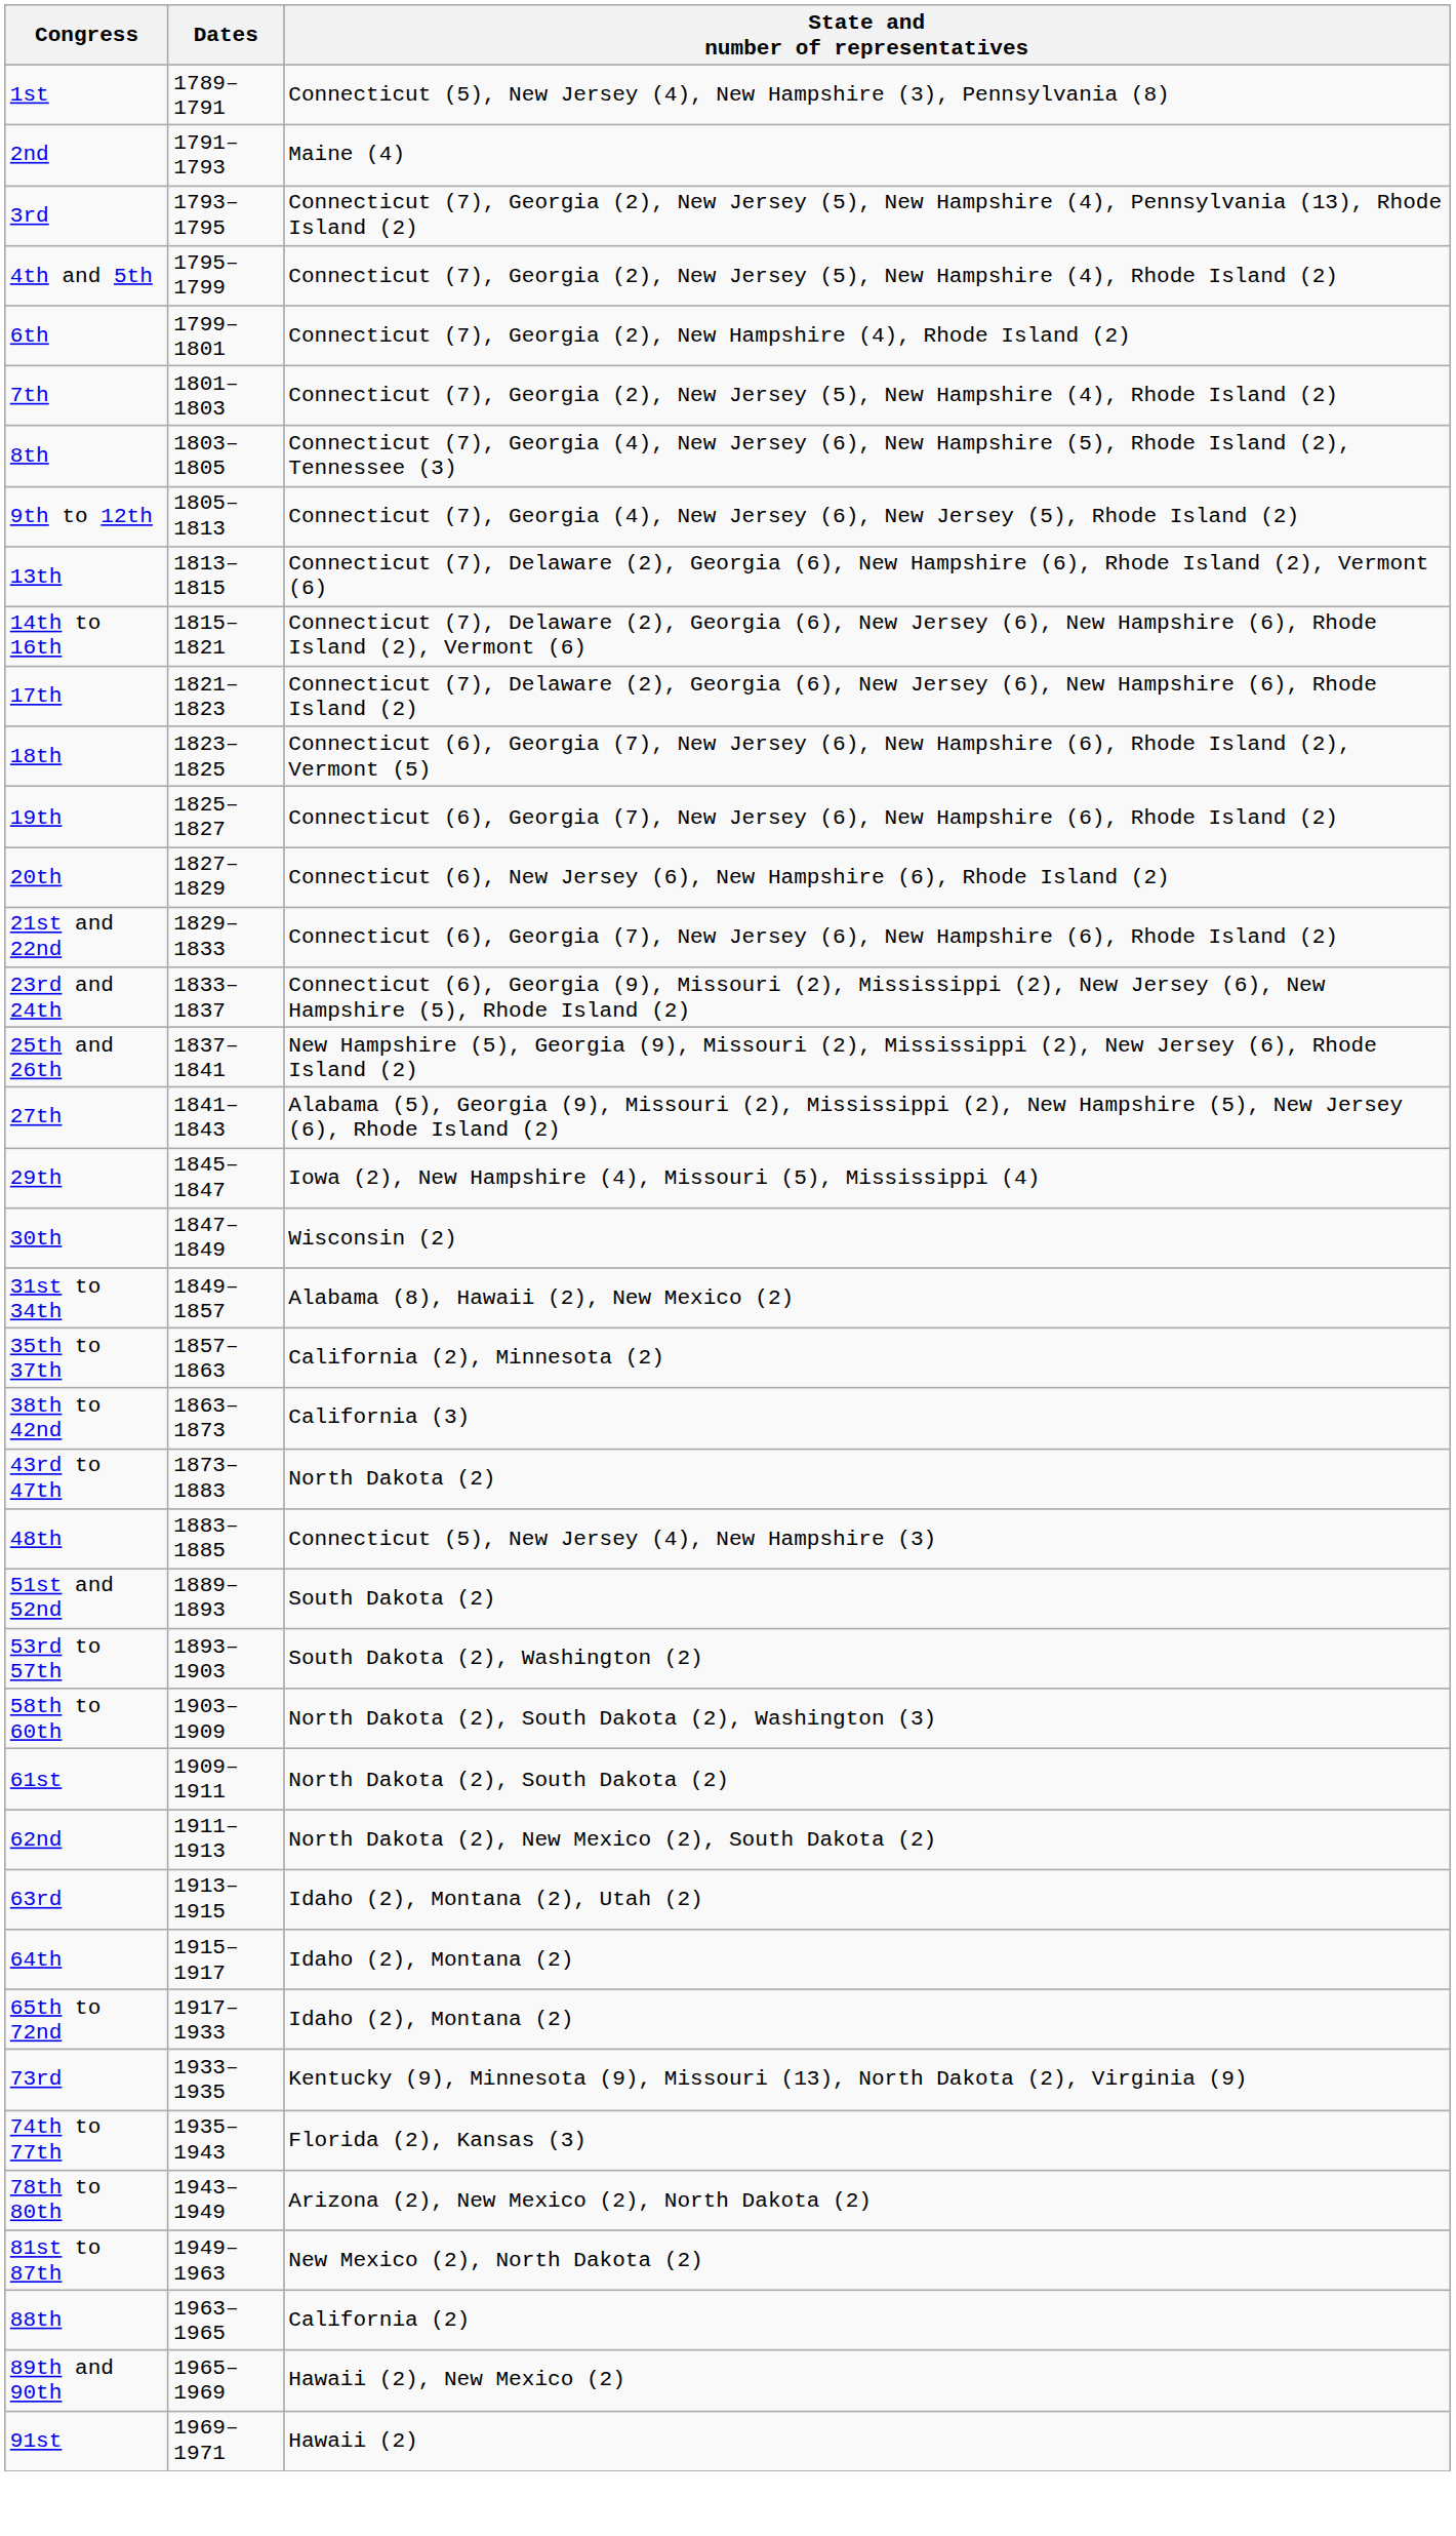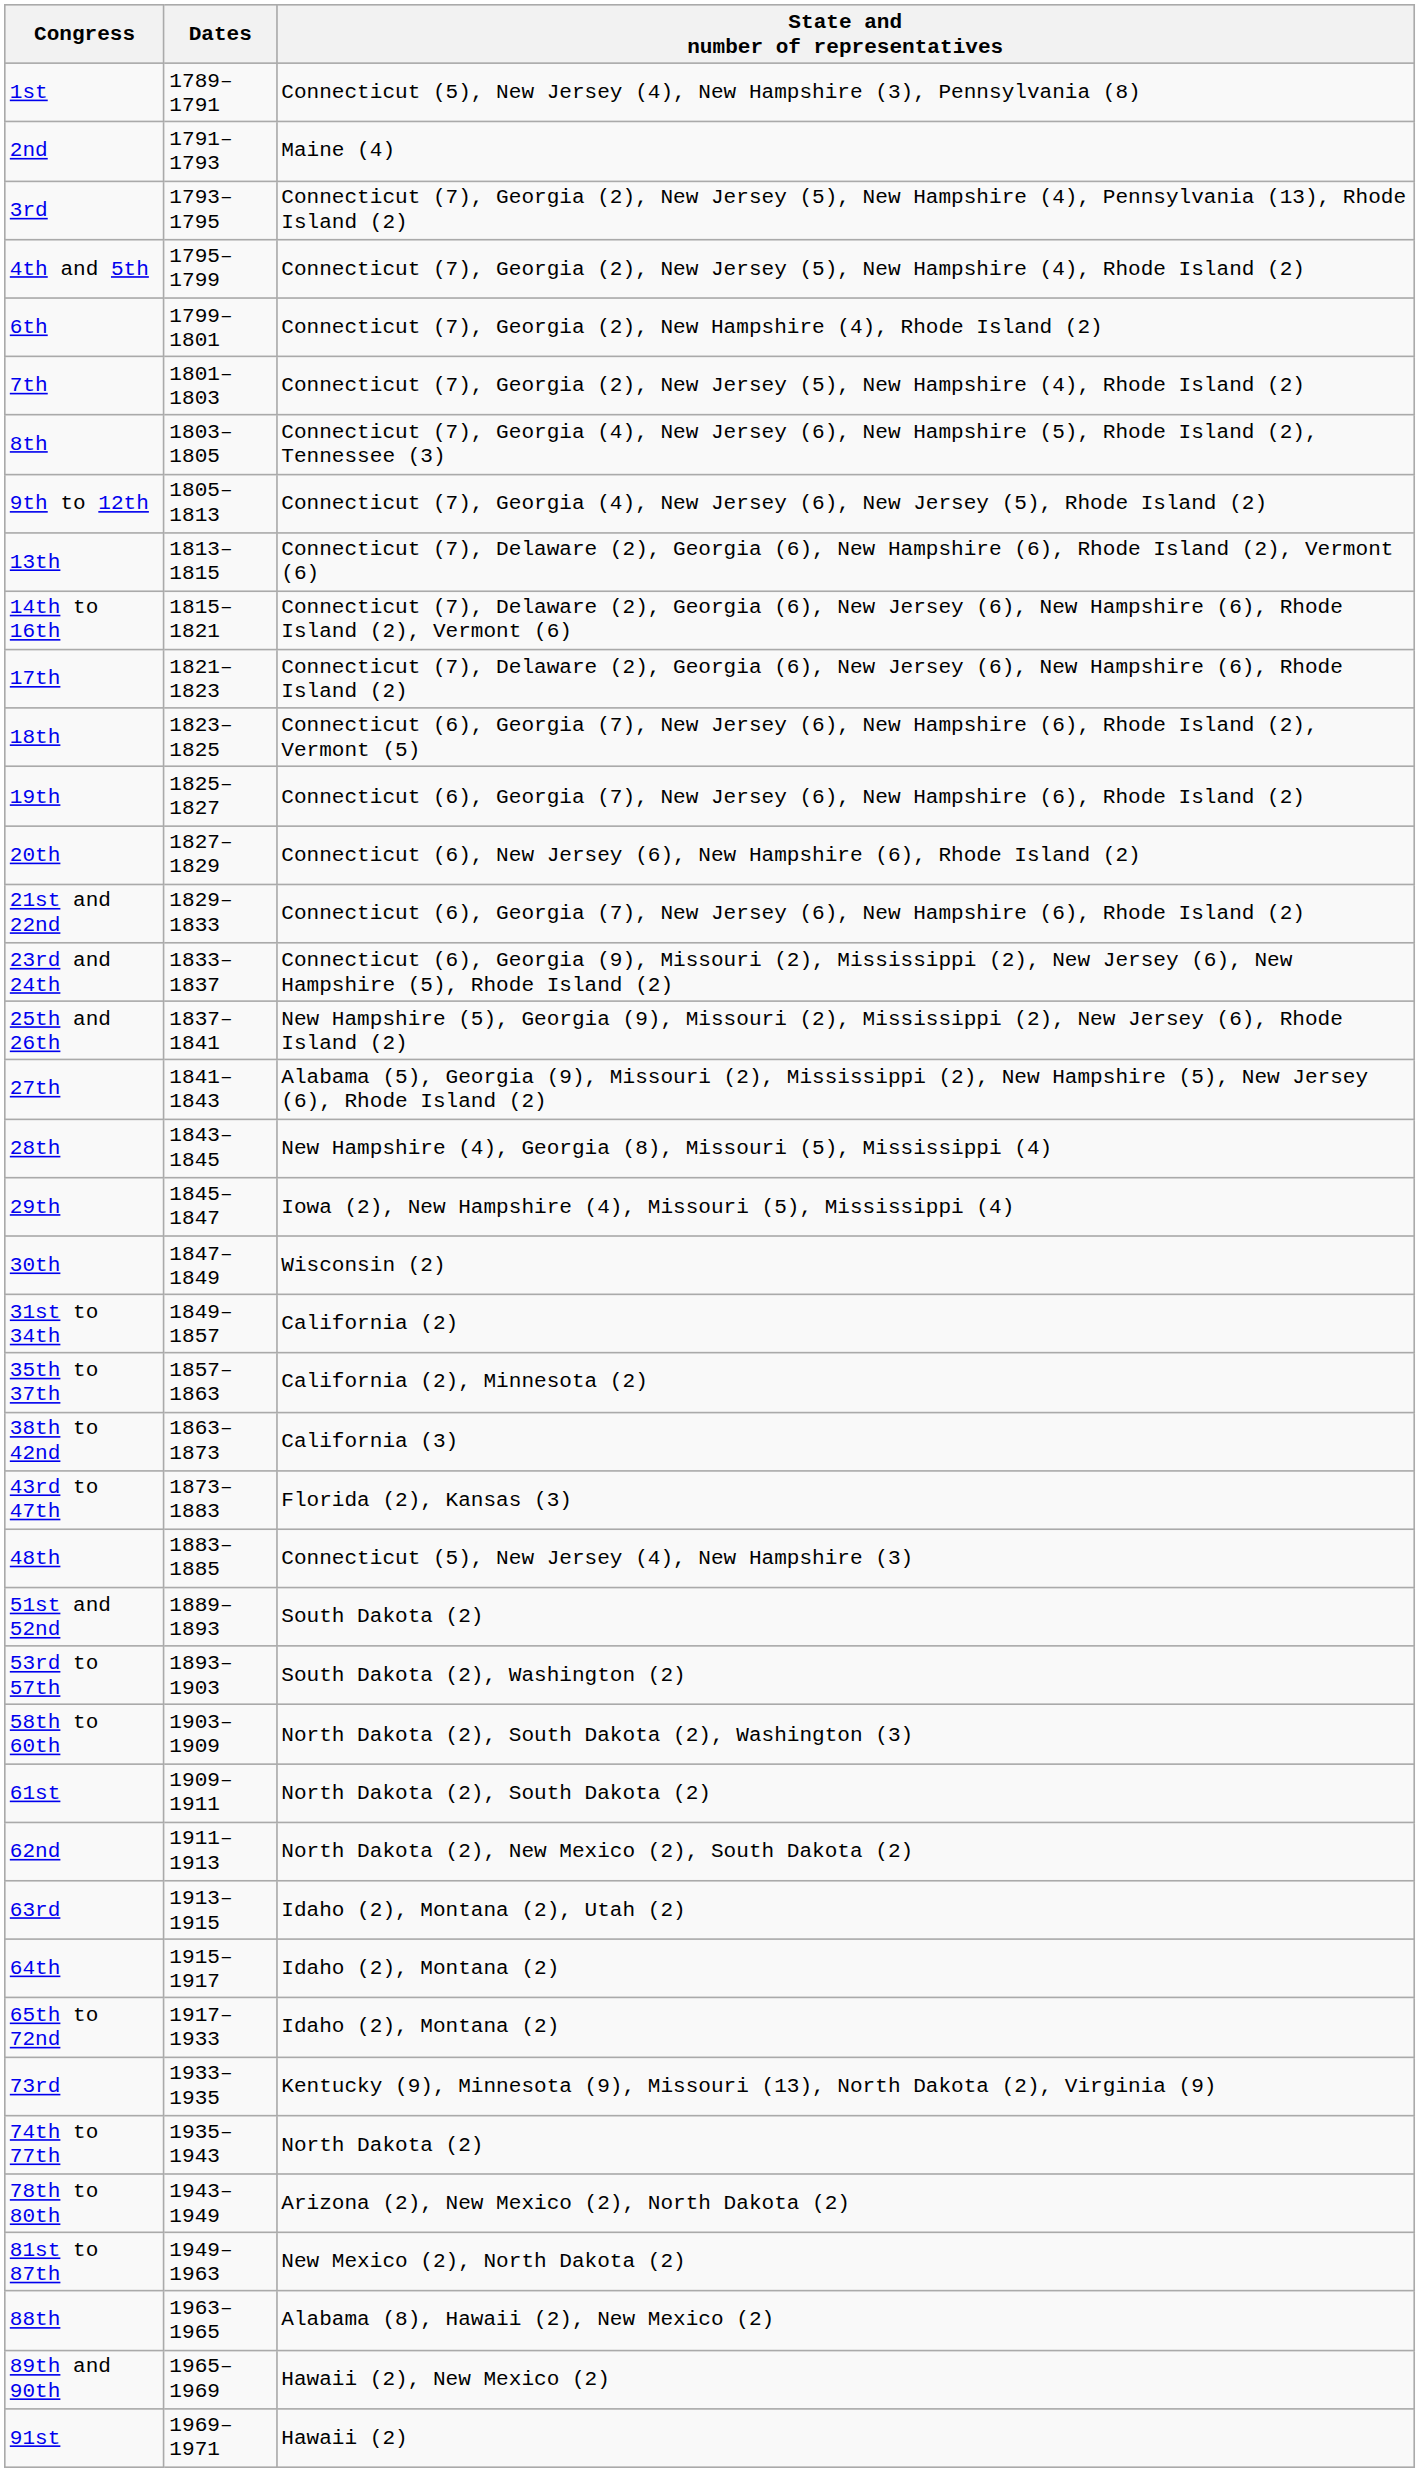 <table class="wikitable mw-collapsible mw-collapsed">
 <tr>
 <th>Congress</th>
 <th>Dates</th>
 <th>State and<br> number of representatives</th>
 </tr>
 <tr>
 <td><a href='#'>1st</a></td>
 <td>1789–1791</td>
 <td>Connecticut (5), New Jersey (4), New Hampshire (3), Pennsylvania (8)</td>
 </tr>
 <tr>
 <td><a href='#'>2nd</a></td>
 <td>1791–1793</td>
 <td>Maine (4)</td>
 </tr>
 <tr>
 <td><a href='#'>3rd</a></td>
 <td>1793–1795</td>
 <td>Connecticut (7), Georgia (2), New Jersey (5), New Hampshire (4), Pennsylvania (13), Rhode Island (2)</td>
 </tr>
 <tr>
 <td><a href='#'>4th</a> and <a href='#'>5th</a></td>
 <td>1795–1799</td>
 <td>Connecticut (7), Georgia (2), New Jersey (5), New Hampshire (4), Rhode Island (2)</td>
 </tr>
 <tr>
 <td><a href='#'>6th</a></td>
 <td>1799–1801</td>
 <td>Connecticut (7), Georgia (2), New Hampshire (4), Rhode Island (2)</td>
 </tr>
 <tr>
 <td><a href='#'>7th</a></td>
 <td>1801–1803</td>
 <td>Connecticut (7), Georgia (2), New Jersey (5), New Hampshire (4), Rhode Island (2)</td>
 </tr>
 <tr>
 <td><a href='#'>8th</a></td>
 <td>1803–1805</td>
 <td>Connecticut (7), Georgia (4), New Jersey (6), New Hampshire (5), Rhode Island (2), Tennessee (3)</td>
 </tr>
 <tr>
 <td><a href='#'>9th</a> to <a href='#'>12th</a></td>
 <td>1805–1813</td>
 <td>Connecticut (7), Georgia (4), New Jersey (6), New Jersey (5), Rhode Island (2)</td>
 </tr>
 <tr>
 <td><a href='#'>13th</a></td>
 <td>1813–1815</td>
 <td>Connecticut (7), Delaware (2), Georgia (6), New Hampshire (6), Rhode Island (2), Vermont (6)</td>
 </tr>
 <tr>
 <td><a href='#'>14th</a> to <a href='#'>16th</a></td>
 <td>1815–1821</td>
 <td>Connecticut (7), Delaware (2), Georgia (6), New Jersey (6), New Hampshire (6), Rhode Island (2), Vermont (6)</td>
 </tr>
 <tr>
 <td><a href='#'>17th</a></td>
 <td>1821–1823</td>
 <td>Connecticut (7), Delaware (2), Georgia (6), New Jersey (6), New Hampshire (6), Rhode Island (2)</td>
 </tr>
 <tr>
 <td><a href='#'>18th</a></td>
 <td>1823–1825</td>
 <td>Connecticut (6), Georgia (7), New Jersey (6), New Hampshire (6), Rhode Island (2), Vermont (5)</td>
 </tr>
 <tr>
 <td><a href='#'>19th</a></td>
 <td>1825–1827</td>
 <td>Connecticut (6), Georgia (7), New Jersey (6), New Hampshire (6), Rhode Island (2)</td>
 </tr>
 <tr>
 <td><a href='#'>20th</a></td>
 <td>1827–1829</td>
 <td>Connecticut (6), New Jersey (6), New Hampshire (6), Rhode Island (2)</td>
 </tr>
 <tr>
 <td><a href='#'>21st</a> and <a href='#'>22nd</a></td>
 <td>1829–1833</td>
 <td>Connecticut (6), Georgia (7), New Jersey (6), New Hampshire (6), Rhode Island (2)</td>
 </tr>
 <tr>
 <td><a href='#'>23rd</a> and <a href='#'>24th</a></td>
 <td>1833–1837</td>
 <td>Connecticut (6), Georgia (9), Missouri (2), Mississippi (2), New Jersey (6), New Hampshire (5), Rhode Island (2)</td>
 </tr>
 <tr>
 <td><a href='#'>25th</a> and <a href='#'>26th</a></td>
 <td>1837–1841</td>
 <td>New Hampshire (5), Georgia (9), Missouri (2), Mississippi (2), New Jersey (6), Rhode Island (2)</td>
 </tr>
 <tr>
 <td><a href='#'>27th</a></td>
 <td>1841–1843</td>
 <td>Alabama (5), Georgia (9), Missouri (2), Mississippi (2), New Hampshire (5), New Jersey (6), Rhode Island (2)</td>
 </tr>
 <tr>
+<td><a href='#'>28th</a></td>
+<td>1843–1845</td>
+<td>New Hampshire (4), Georgia (8), Missouri (5), Mississippi (4)</td>
+</tr>
+<tr>
 <td><a href='#'>29th</a></td>
 <td>1845–1847</td>
 <td>Iowa (2), New Hampshire (4), Missouri (5), Mississippi (4)</td>
 </tr>
 <tr>
 <td><a href='#'>30th</a></td>
 <td>1847–1849</td>
 <td>Wisconsin (2)</td>
 </tr>
 <tr>
 <td><a href='#'>31st</a> to <a href='#'>34th</a></td>
 <td>1849–1857</td>
-<td>Alabama (8), Hawaii (2), New Mexico (2)</td>
+<td>California (2)</td>
 </tr>
 <tr>
 <td><a href='#'>35th</a> to <a href='#'>37th</a></td>
 <td>1857–1863</td>
 <td>California (2), Minnesota (2)</td>
 </tr>
 <tr>
 <td><a href='#'>38th</a> to <a href='#'>42nd</a></td>
 <td>1863–1873</td>
 <td>California (3)</td>
 </tr>
 <tr>
 <td><a href='#'>43rd</a> to <a href='#'>47th</a></td>
 <td>1873–1883</td>
-<td>North Dakota (2)</td>
+<td>Florida (2), Kansas (3)</td>
 </tr>
 <tr>
 <td><a href='#'>48th</a></td>
 <td>1883–1885</td>
 <td>Connecticut (5), New Jersey (4), New Hampshire (3)</td>
 </tr>
 <tr>
 <td><a href='#'>51st</a> and <a href='#'>52nd</a></td>
 <td>1889–1893</td>
 <td>South Dakota (2)</td>
 </tr>
 <tr>
 <td><a href='#'>53rd</a> to <a href='#'>57th</a></td>
 <td>1893–1903</td>
 <td>South Dakota (2), Washington (2)</td>
 </tr>
 <tr>
 <td><a href='#'>58th</a> to <a href='#'>60th</a></td>
 <td>1903–1909</td>
 <td>North Dakota (2), South Dakota (2), Washington (3)</td>
 </tr>
 <tr>
 <td><a href='#'>61st</a></td>
 <td>1909–1911</td>
 <td>North Dakota (2), South Dakota (2)</td>
 </tr>
 <tr>
 <td><a href='#'>62nd</a></td>
 <td>1911–1913</td>
 <td>North Dakota (2), New Mexico (2), South Dakota (2)</td>
 </tr>
 <tr>
 <td><a href='#'>63rd</a></td>
 <td>1913–1915</td>
 <td>Idaho (2), Montana (2), Utah (2)</td>
 </tr>
 <tr>
 <td><a href='#'>64th</a></td>
 <td>1915–1917</td>
 <td>Idaho (2), Montana (2)</td>
 </tr>
 <tr>
 <td><a href='#'>65th</a> to <a href='#'>72nd</a></td>
 <td>1917–1933</td>
 <td>Idaho (2), Montana (2)</td>
 </tr>
 <tr>
 <td><a href='#'>73rd</a></td>
 <td>1933–1935</td>
 <td>Kentucky (9), Minnesota (9), Missouri (13), North Dakota (2), Virginia (9)</td>
 </tr>
 <tr>
 <td><a href='#'>74th</a> to <a href='#'>77th</a></td>
 <td>1935–1943</td>
-<td>Florida (2), Kansas (3)</td>
+<td>North Dakota (2)</td>
 </tr>
 <tr>
 <td><a href='#'>78th</a> to <a href='#'>80th</a></td>
 <td>1943–1949</td>
 <td>Arizona (2), New Mexico (2), North Dakota (2)</td>
 </tr>
 <tr>
 <td><a href='#'>81st</a> to <a href='#'>87th</a></td>
 <td>1949–1963</td>
 <td>New Mexico (2), North Dakota (2)</td>
 </tr>
 <tr>
 <td><a href='#'>88th</a></td>
 <td>1963–1965</td>
-<td>California (2)</td>
+<td>Alabama (8), Hawaii (2), New Mexico (2)</td>
 </tr>
 <tr>
 <td><a href='#'>89th</a> and <a href='#'>90th</a></td>
 <td>1965–1969</td>
 <td>Hawaii (2), New Mexico (2)</td>
 </tr>
 <tr>
 <td><a href='#'>91st</a></td>
 <td>1969–1971</td>
 <td>Hawaii (2)</td>
 </tr>
 </table>
